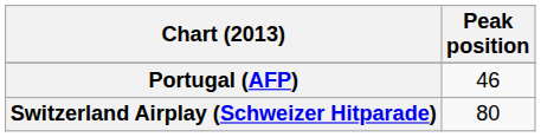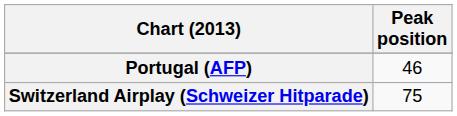 <table class="wikitable sortable plainrowheaders" style="text-align:center">
 <tr>
 <th scope="col">Chart (2013)</th>
 <th scope="col">Peak<br>position</th>
 </tr>
 <tr>
 </tr>
 <tr>
 </tr>
 <tr>
 </tr>
 <tr>
 <th scope="row">Portugal (<a href='#'>AFP</a>)</th>
 <td>46</td>
 </tr>
 <tr>
 <th scope="row">Switzerland Airplay (<a href='#'>Schweizer Hitparade</a>)</th>
-<td>80</td>
+<td>75</td>
 </tr>
 </table>
